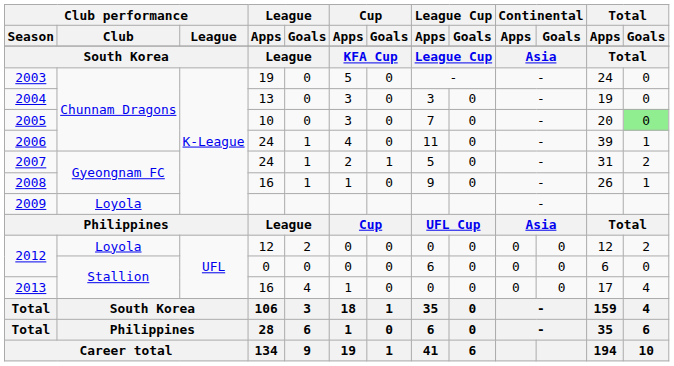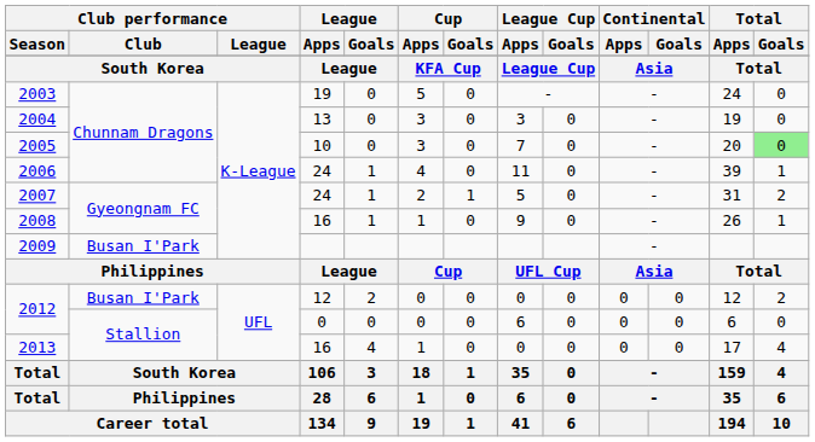 <table class="wikitable" style="text-align:center">
 <tr>
 <th colspan=3>Club performance</th>
 <th colspan=2>League</th>
 <th colspan=2>Cup</th>
 <th colspan=2>League Cup</th>
 <th colspan=2>Continental</th>
 <th colspan=2>Total</th>
 </tr>
 <tr>
 <th>Season</th>
 <th>Club</th>
 <th>League</th>
 <th>Apps</th>
 <th>Goals</th>
 <th>Apps</th>
 <th>Goals</th>
 <th>Apps</th>
 <th>Goals</th>
 <th>Apps</th>
 <th>Goals</th>
 <th>Apps</th>
 <th>Goals</th>
 </tr>
 <tr>
 </tr>
 <tr>
 <th colspan=3>South Korea</th>
 <th colspan=2>League</th>
 <th colspan=2><a href='#'>KFA Cup</a></th>
 <th colspan=2><a href='#'>League Cup</a></th>
 <th colspan=2><a href='#'>Asia</a></th>
 <th colspan=2>Total</th>
 </tr>
 <tr>
 <td><a href='#'>2003</a></td>
 <td rowspan="4"><a href='#'>Chunnam Dragons</a></td>
 <td rowspan="7"><a href='#'>K-League</a></td>
 <td>19</td>
 <td>0</td>
 <td>5</td>
 <td>0</td>
 <td colspan="2">-</td>
 <td colspan="2">-</td>
 <td>24</td>
 <td>0</td>
 </tr>
 <tr>
 <td><a href='#'>2004</a></td>
 <td>13</td>
 <td>0</td>
 <td>3</td>
 <td>0</td>
 <td>3</td>
 <td>0</td>
 <td colspan="2">-</td>
 <td>19</td>
 <td>0</td>
 </tr>
 <tr>
 <td><a href='#'>2005</a></td>
 <td>10</td>
 <td>0</td>
 <td>3</td>
 <td>0</td>
 <td>7</td>
 <td>0</td>
 <td colspan="2">-</td>
 <td>20</td>
 <td style="background: lightgreen;">0</td>
 </tr>
 <tr>
 <td><a href='#'>2006</a></td>
 <td>24</td>
 <td>1</td>
 <td>4</td>
 <td>0</td>
 <td>11</td>
 <td>0</td>
 <td colspan="2">-</td>
 <td>39</td>
 <td>1</td>
 </tr>
 <tr>
 <td><a href='#'>2007</a></td>
 <td rowspan="2"><a href='#'>Gyeongnam FC</a></td>
 <td>24</td>
 <td>1</td>
 <td>2</td>
 <td>1</td>
 <td>5</td>
 <td>0</td>
 <td colspan="2">-</td>
 <td>31</td>
 <td>2</td>
 </tr>
 <tr>
 <td><a href='#'>2008</a></td>
 <td>16</td>
 <td>1</td>
 <td>1</td>
 <td>0</td>
 <td>9</td>
 <td>0</td>
 <td colspan="2">-</td>
 <td>26</td>
 <td>1</td>
 </tr>
 <tr>
 <td><a href='#'>2009</a></td>
-<td><a href='#'>Loyola</a></td>
+<td><a href='#'>Busan I'Park</a></td>
 <td></td>
 <td></td>
 <td></td>
 <td></td>
 <td></td>
 <td></td>
 <td colspan="2">-</td>
 <td></td>
 <td></td>
 </tr>
 <tr>
 <th colspan=3>Philippines</th>
 <th colspan=2>League</th>
 <th colspan=2><a href='#'>Cup</a></th>
 <th colspan=2><a href='#'>UFL Cup</a></th>
 <th colspan=2><a href='#'>Asia</a></th>
 <th colspan=2>Total</th>
 </tr>
 <tr>
 <td rowspan="2"><a href='#'>2012</a></td>
-<td><a href='#'>Loyola</a></td>
+<td><a href='#'>Busan I'Park</a></td>
 <td rowspan="3"><a href='#'>UFL</a></td>
 <td>12</td>
 <td>2</td>
 <td>0</td>
 <td>0</td>
 <td>0</td>
 <td>0</td>
 <td>0</td>
 <td>0</td>
 <td>12</td>
 <td>2</td>
 </tr>
 <tr>
 <td rowspan="2"><a href='#'>Stallion</a></td>
 <td>0</td>
 <td>0</td>
 <td>0</td>
 <td>0</td>
 <td>6</td>
 <td>0</td>
 <td>0</td>
 <td>0</td>
 <td>6</td>
 <td>0</td>
 </tr>
 <tr>
 <td><a href='#'>2013</a></td>
 <td>16</td>
 <td>4</td>
 <td>1</td>
 <td>0</td>
 <td>0</td>
 <td>0</td>
 <td>0</td>
 <td>0</td>
 <td>17</td>
 <td>4</td>
 </tr>
 <tr>
 <th rowspan=1>Total</th>
 <th colspan=2>South Korea</th>
 <th>106</th>
 <th>3</th>
 <th>18</th>
 <th>1</th>
 <th>35</th>
 <th>0</th>
 <th colspan="2">-</th>
 <th>159</th>
 <th>4</th>
 </tr>
 <tr>
 <th rowspan=1>Total</th>
 <th colspan=2>Philippines</th>
 <th>28</th>
 <th>6</th>
 <th>1</th>
 <th>0</th>
 <th>6</th>
 <th>0</th>
 <th colspan="2">-</th>
 <th>35</th>
 <th>6</th>
 </tr>
 <tr>
 <th colspan=3>Career total</th>
 <th>134</th>
 <th>9</th>
 <th>19</th>
 <th>1</th>
 <th>41</th>
 <th>6</th>
 <th></th>
 <th></th>
 <th>194</th>
 <th>10</th>
 </tr>
 </table>
